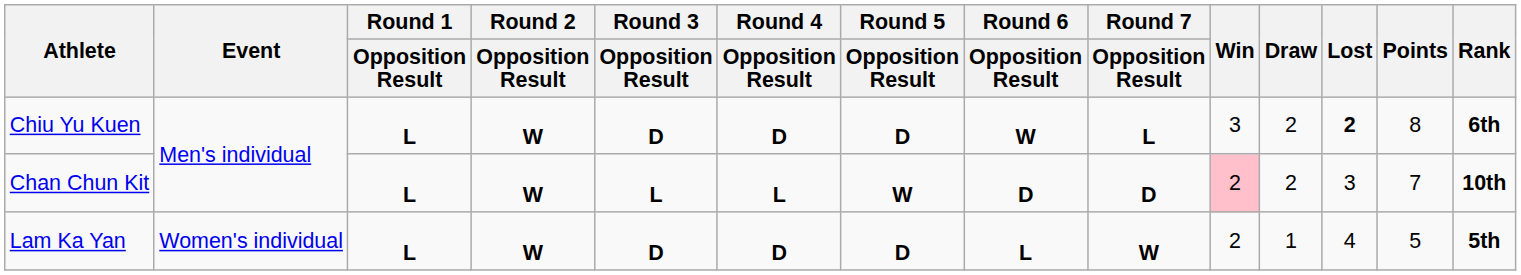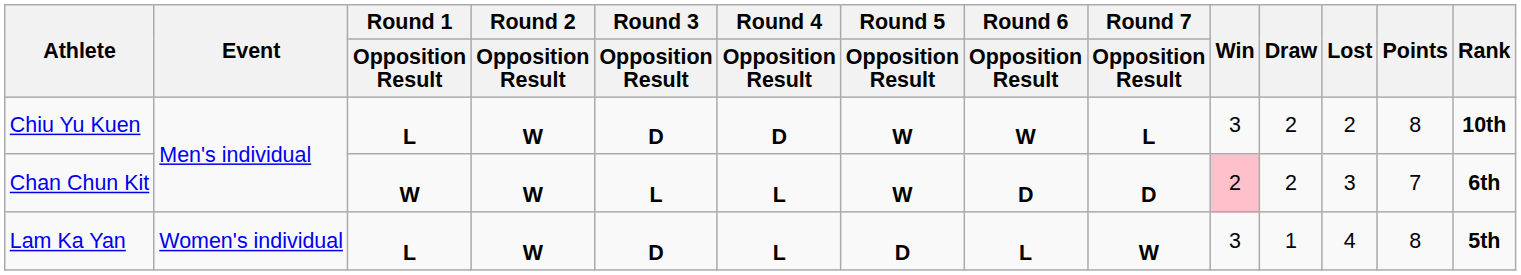 <table class=wikitable style="font-size:90%">
 <tr>
 <th rowspan=2>Athlete</th>
 <th rowspan=2>Event</th>
 <th>Round 1</th>
 <th>Round 2</th>
 <th>Round 3</th>
 <th>Round 4</th>
 <th>Round 5</th>
 <th>Round 6</th>
 <th>Round 7</th>
 <th rowspan=2>Win</th>
 <th rowspan=2>Draw</th>
 <th rowspan=2>Lost</th>
 <th rowspan=2>Points</th>
 <th rowspan=2>Rank</th>
 </tr>
 <tr>
 <th>Opposition<br>Result</th>
 <th>Opposition<br>Result</th>
 <th>Opposition<br>Result</th>
 <th>Opposition<br>Result</th>
 <th>Opposition<br>Result</th>
 <th>Opposition<br>Result</th>
 <th>Opposition<br>Result</th>
 </tr>
 <tr>
 <td><a href='#'>Chiu Yu Kuen</a></td>
 <td rowspan=2><a href='#'>Men's individual</a></td>
 <td align=center><br><strong>L</strong></td>
 <td align=center><br><strong>W</strong></td>
 <td align=center><br><strong>D</strong></td>
 <td align=center><br><strong>D</strong></td>
-<td align=center><br><strong>D</strong></td>
+<td align=center><br><strong>W</strong></td>
 <td align=center><br><strong>W</strong></td>
 <td align=center><br><strong>L</strong></td>
 <td align=center>3</td>
 <td align=center>2</td>
-<td align=center><strong>2</strong></td>
+<td align=center>2</td>
 <td align=center>8</td>
-<td align=center><strong>6th</strong></td>
+<td align=center><strong>10th</strong></td>
 </tr>
 <tr>
 <td><a href='#'>Chan Chun Kit</a></td>
-<td align=center><br><strong>L</strong></td>
+<td align=center><br><strong>W</strong></td>
 <td align=center><br><strong>W</strong></td>
 <td align=center><br><strong>L</strong></td>
 <td align=center><br><strong>L</strong></td>
 <td align=center><br><strong>W</strong></td>
 <td align=center><br><strong>D</strong></td>
 <td align=center><br><strong>D</strong></td>
 <td align=center style="background: pink;">2</td>
 <td align=center>2</td>
 <td align=center>3</td>
 <td align=center>7</td>
-<td align=center><strong>10th</strong></td>
+<td align=center><strong>6th</strong></td>
 </tr>
 <tr>
 <td><a href='#'>Lam Ka Yan</a></td>
 <td><a href='#'>Women's individual</a></td>
 <td align=center><br><strong>L</strong></td>
 <td align=center><br><strong>W</strong></td>
 <td align=center><br><strong>D</strong></td>
-<td align=center><br><strong>D</strong></td>
+<td align=center><br><strong>L</strong></td>
 <td align=center><br><strong>D</strong></td>
 <td align=center><br><strong>L</strong></td>
 <td align=center><br><strong>W</strong></td>
-<td align=center>2</td>
+<td align=center>3</td>
 <td align=center>1</td>
 <td align=center>4</td>
-<td align=center>5</td>
+<td align=center>8</td>
 <td align=center><strong>5th</strong></td>
 </tr>
 </table>
